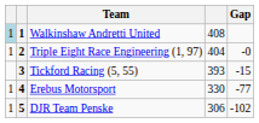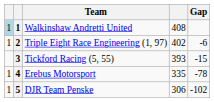 <table class="wikitable" style="font-size: 95%;">
 <tr>
 <th></th>
 <th></th>
 <th>Team</th>
 <th></th>
 <th>Gap</th>
 </tr>
 <tr>
 <td align="left" style="background: lightblue;"> 1</td>
 <th>1</th>
 <td><a href='#'>Walkinshaw Andretti United</a></td>
 <td align="right">408</td>
 <td align="right"></td>
 </tr>
 <tr>
 <td align="left"> 1</td>
 <th>2</th>
 <td><a href='#'>Triple Eight Race Engineering</a> (1, 97)</td>
-<td align="right">404</td>
-<td align="right">-0</td>
+<td align="right">402</td>
+<td align="right">-6</td>
 </tr>
 <tr>
 <td align="left"></td>
 <th>3</th>
 <td><a href='#'>Tickford Racing</a> (5, 55)</td>
 <td align="right">393</td>
 <td align="right">-15</td>
 </tr>
 <tr>
 <td align="left"> 1</td>
 <th>4</th>
 <td><a href='#'>Erebus Motorsport</a></td>
-<td align="right">330</td>
-<td align="right">-77</td>
+<td align="right">335</td>
+<td align="right">-78</td>
 </tr>
 <tr>
 <td align="left"> 1</td>
 <th>5</th>
 <td><a href='#'>DJR Team Penske</a></td>
 <td align="right">306</td>
 <td align="right">-102</td>
 </tr>
 </table>
